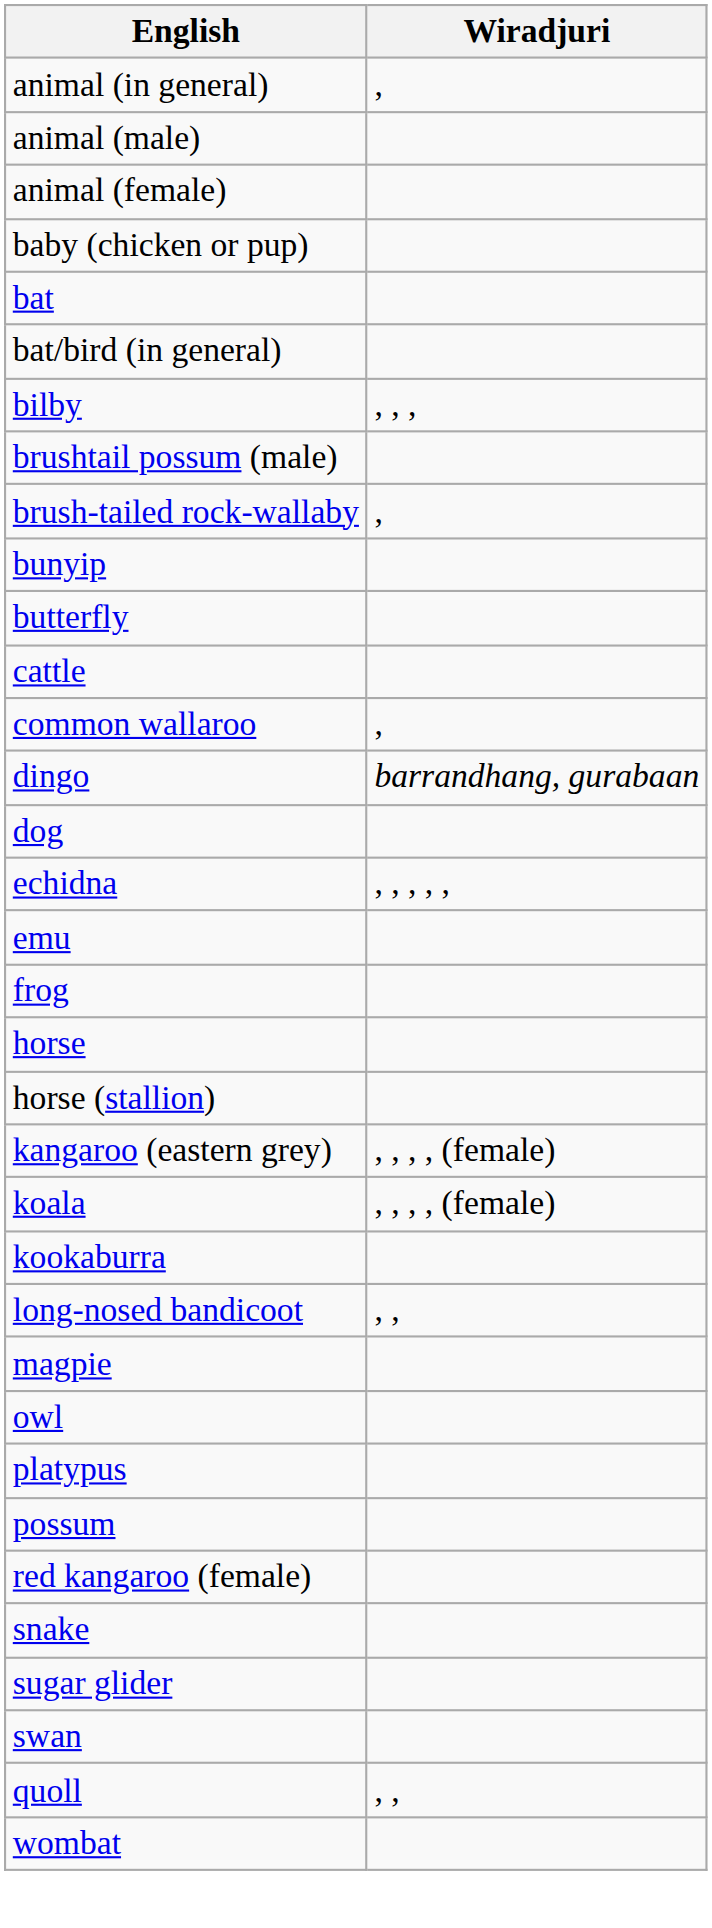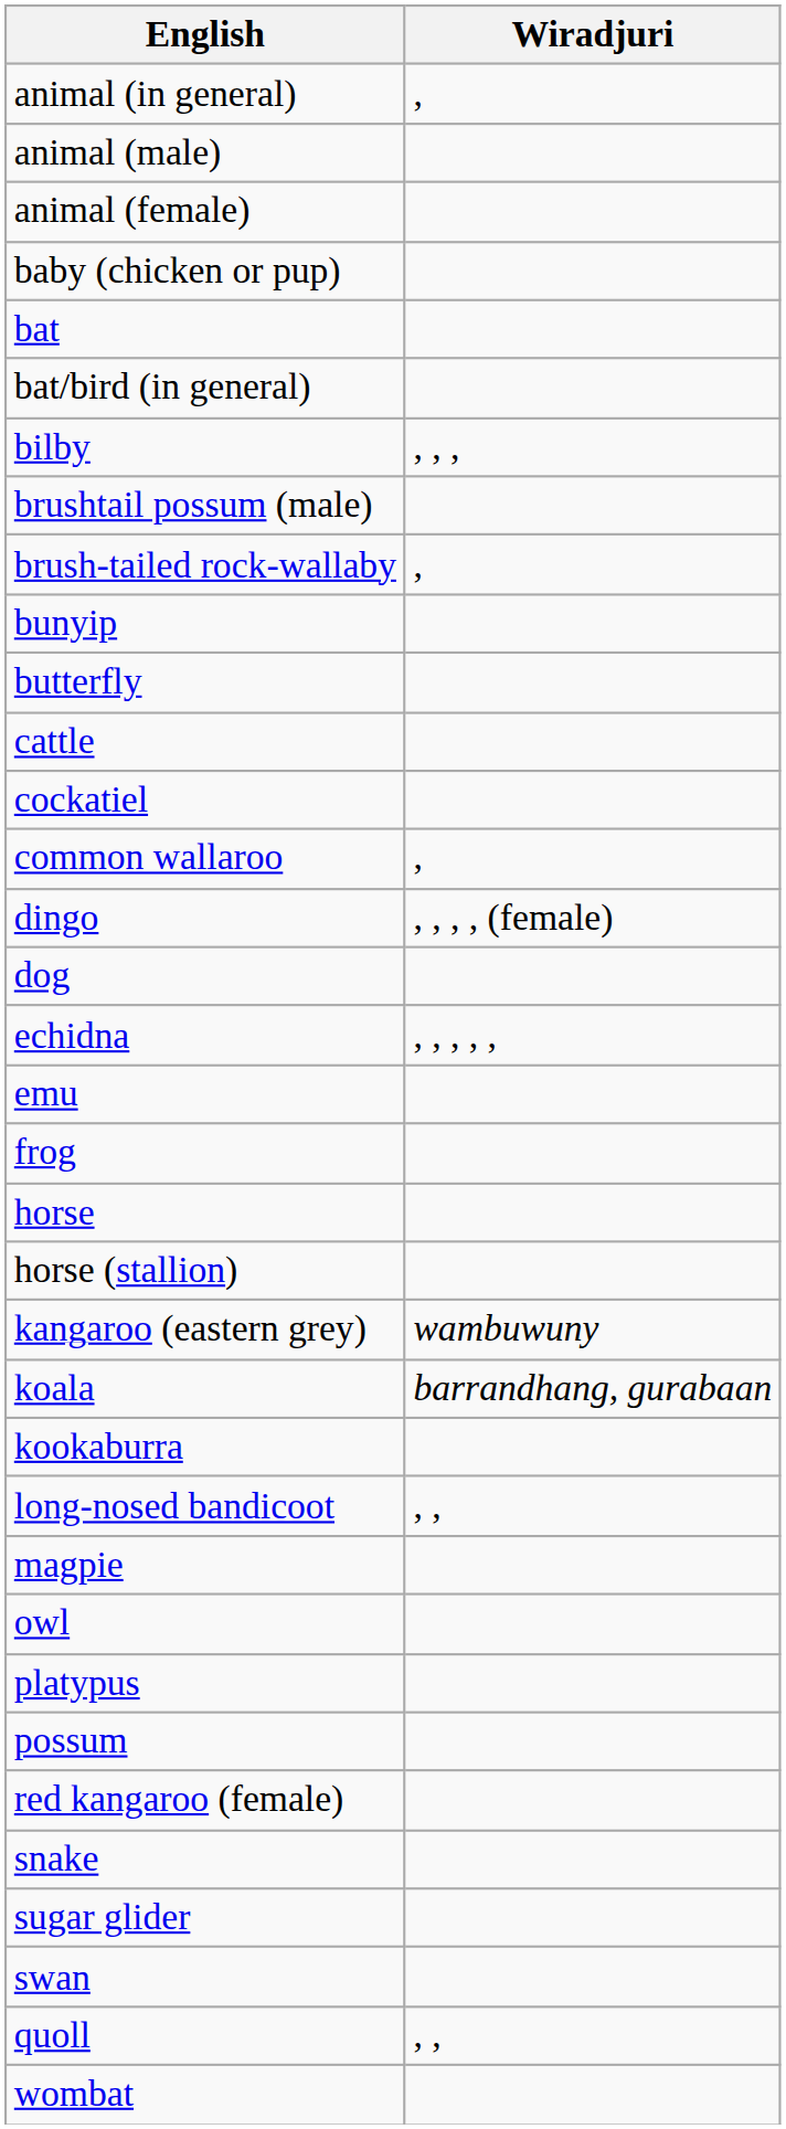 <table class="wikitable">
 <tr>
 <th>English</th>
 <th>Wiradjuri</th>
 </tr>
 <tr>
 <td>animal (in general)</td>
 <td>, </td>
 </tr>
 <tr>
 <td>animal (male)</td>
 <td></td>
 </tr>
 <tr>
 <td>animal (female)</td>
 <td></td>
 </tr>
 <tr>
 <td>baby (chicken or pup)</td>
 <td></td>
 </tr>
 <tr>
 <td><a href='#'>bat</a></td>
 <td></td>
 </tr>
 <tr>
 <td>bat/bird (in general)</td>
 <td></td>
 </tr>
 <tr>
 <td><a href='#'>bilby</a></td>
 <td>, , , </td>
 </tr>
 <tr>
 <td><a href='#'>brushtail possum</a> (male)</td>
 <td></td>
 </tr>
 <tr>
 <td><a href='#'>brush-tailed rock-wallaby</a></td>
 <td>, </td>
 </tr>
 <tr>
 <td><a href='#'>bunyip</a></td>
 <td></td>
 </tr>
 <tr>
 <td><a href='#'>butterfly</a></td>
 <td></td>
 </tr>
 <tr>
 <td><a href='#'>cattle</a></td>
 <td></td>
 </tr>
 <tr>
+<td><a href='#'>cockatiel</a></td>
+<td></td>
+</tr>
+<tr>
 <td><a href='#'>common wallaroo</a></td>
 <td>, </td>
 </tr>
 <tr>
 <td><a href='#'>dingo</a></td>
-<td><em>barrandhang, gurabaan</em></td>
+<td>, , , ,  (female)</td>
 </tr>
 <tr>
 <td><a href='#'>dog</a></td>
 <td></td>
 </tr>
 <tr>
 <td><a href='#'>echidna</a></td>
 <td>, , , , , </td>
 </tr>
 <tr>
 <td><a href='#'>emu</a></td>
 <td></td>
 </tr>
 <tr>
 <td><a href='#'>frog</a></td>
 <td></td>
 </tr>
 <tr>
 <td><a href='#'>horse</a></td>
 <td></td>
 </tr>
 <tr>
 <td>horse (<a href='#'>stallion</a>)</td>
 <td></td>
 </tr>
 <tr>
 <td><a href='#'>kangaroo</a> (eastern grey)</td>
-<td>, , , ,  (female)</td>
+<td><em>wambuwuny</em></td>
 </tr>
 <tr>
 <td><a href='#'>koala</a></td>
-<td>, , , ,  (female)</td>
+<td><em>barrandhang, gurabaan</em></td>
 </tr>
 <tr>
 <td><a href='#'>kookaburra</a></td>
 <td></td>
 </tr>
 <tr>
 <td><a href='#'>long-nosed bandicoot</a></td>
 <td>, , </td>
 </tr>
 <tr>
 <td><a href='#'>magpie</a></td>
 <td></td>
 </tr>
 <tr Q1q1>
 <td><a href='#'>owl</a></td>
 <td></td>
 </tr>
 <tr>
 <td><a href='#'>platypus</a></td>
 <td></td>
 </tr>
 <tr>
 <td><a href='#'>possum</a></td>
 <td></td>
 </tr>
 <tr>
 <td><a href='#'>red kangaroo</a> (female)</td>
 <td></td>
 </tr>
 <tr>
 <td><a href='#'>snake</a></td>
 <td></td>
 </tr>
 <tr>
 <td><a href='#'>sugar glider</a></td>
 <td></td>
 </tr>
 <tr>
 <td><a href='#'>swan</a></td>
 <td></td>
 </tr>
 <tr>
 <td><a href='#'>quoll</a></td>
 <td>, , </td>
 </tr>
 <tr>
 <td><a href='#'>wombat</a></td>
 <td></td>
 </tr>
 </table>
